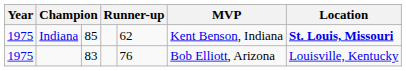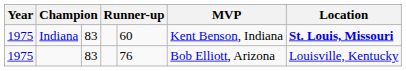 <table class="wikitable">
 <tr>
 <th>Year</th>
 <th colspan=2>Champion</th>
 <th colspan=2>Runner-up</th>
 <th>MVP</th>
 <th>Location</th>
 </tr>
 <tr>
 <td><a href='#'>1975</a></td>
 <td><a href='#'>Indiana</a></td>
-<td>85</td>
+<td>83</td>
 <td></td>
-<td>62</td>
+<td>60</td>
 <td><a href='#'>Kent Benson</a>, Indiana</td>
 <td><strong><a href='#'>St. Louis, Missouri</a></strong></td>
 </tr>
 <tr>
 <td><a href='#'>1975</a></td>
 <td></td>
 <td>83</td>
 <td></td>
 <td>76</td>
 <td><a href='#'>Bob Elliott</a>, Arizona</td>
 <td><a href='#'>Louisville, Kentucky</a></td>
 </tr>
 </table>
